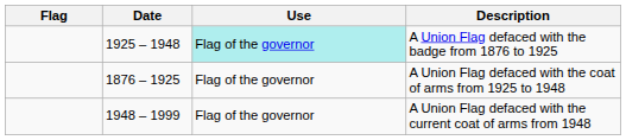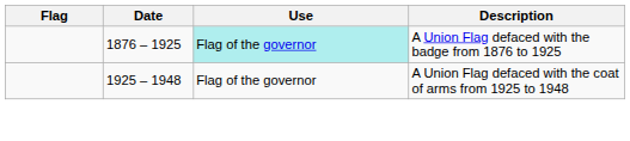 <table class="wikitable">
 <tr>
 <th width="110">Flag</th>
 <th width="100">Date</th>
 <th width="250">Use</th>
 <th width="250">Description</th>
 </tr>
 <tr>
 <td></td>
-<td>1925 – 1948</td>
+<td>1876 – 1925</td>
 <td style="background: paleturquoise;">Flag of the <a href='#'>governor</a></td>
 <td>A <a href='#'>Union Flag</a> defaced with the badge from 1876 to 1925</td>
 </tr>
 <tr>
 <td></td>
-<td>1876 – 1925</td>
+<td>1925 – 1948</td>
 <td>Flag of the governor</td>
 <td>A Union Flag defaced with the coat of arms from 1925 to 1948</td>
 </tr>
-<tr>
-<td></td>
-<td>1948 – 1999</td>
-<td>Flag of the governor</td>
-<td>A Union Flag defaced with the current coat of arms from 1948</td>
-</tr>
 </table>
